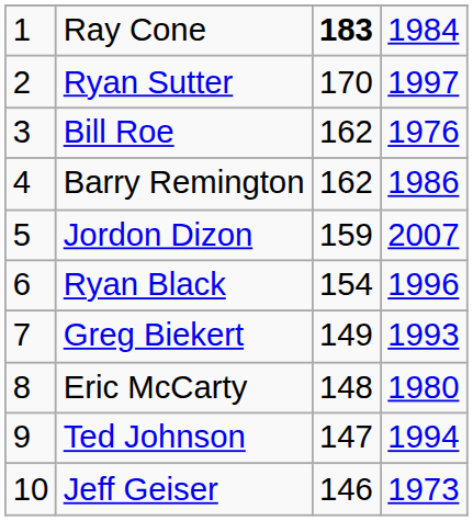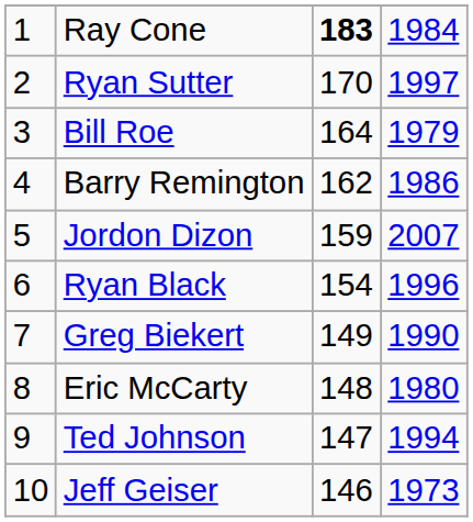 <table class="wikitable">
 <tr>
 </tr>
 <tr>
 <td>1</td>
 <td>Ray Cone</td>
 <td><strong>183</strong></td>
 <td><a href='#'>1984</a></td>
 </tr>
 <tr>
 <td>2</td>
 <td><a href='#'>Ryan Sutter</a></td>
 <td>170</td>
 <td><a href='#'>1997</a></td>
 </tr>
 <tr>
 <td>3</td>
 <td><a href='#'>Bill Roe</a></td>
-<td>162</td>
-<td><a href='#'>1976</a></td>
+<td>164</td>
+<td><a href='#'>1979</a></td>
 </tr>
 <tr>
 <td>4</td>
 <td>Barry Remington</td>
 <td>162</td>
 <td><a href='#'>1986</a></td>
 </tr>
 <tr>
 <td>5</td>
 <td><a href='#'>Jordon Dizon</a></td>
 <td>159</td>
 <td><a href='#'>2007</a></td>
 </tr>
 <tr>
 <td>6</td>
 <td><a href='#'>Ryan Black</a></td>
 <td>154</td>
 <td><a href='#'>1996</a></td>
 </tr>
 <tr>
 <td>7</td>
 <td><a href='#'>Greg Biekert</a></td>
 <td>149</td>
-<td><a href='#'>1993</a></td>
+<td><a href='#'>1990</a></td>
 </tr>
 <tr>
 <td>8</td>
 <td>Eric McCarty</td>
 <td>148</td>
 <td><a href='#'>1980</a></td>
 </tr>
 <tr>
 <td>9</td>
 <td><a href='#'>Ted Johnson</a></td>
 <td>147</td>
 <td><a href='#'>1994</a></td>
 </tr>
 <tr>
 <td>10</td>
 <td><a href='#'>Jeff Geiser</a></td>
 <td>146</td>
 <td><a href='#'>1973</a></td>
 </tr>
 </table>
